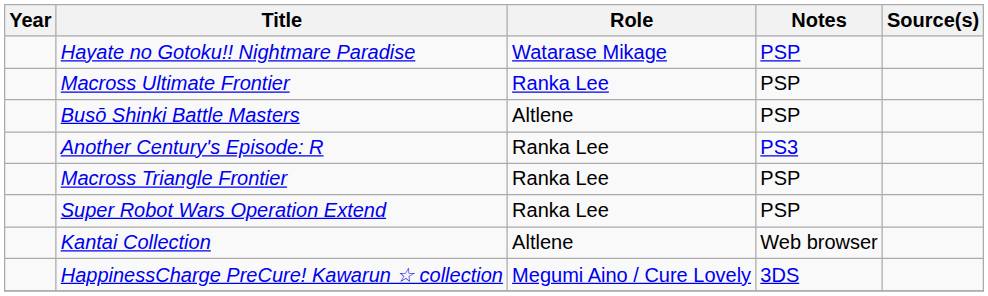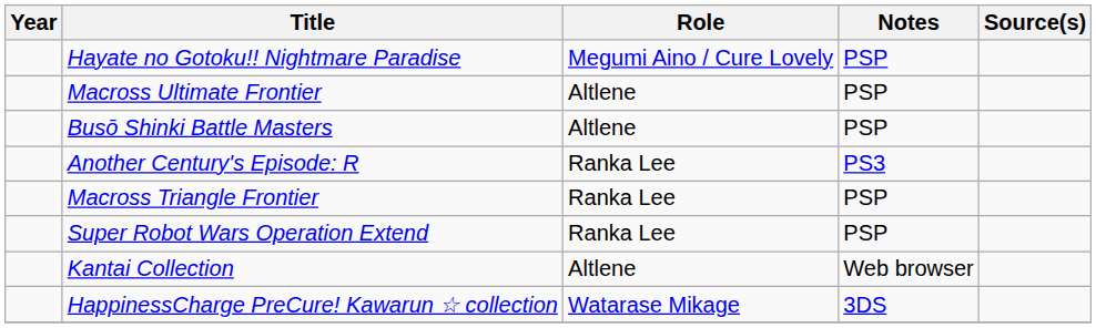 <table class="wikitable sortable plainrowheaders">
 <tr>
 <th scope=col>Year</th>
 <th scope=col>Title</th>
 <th scope=col>Role</th>
 <th scope=col class="unsortable">Notes</th>
 <th scope=col class="unsortable">Source(s)</th>
 </tr>
 <tr>
 <td></td>
 <td><em><a href='#'>Hayate no Gotoku!! Nightmare Paradise</a></em></td>
-<td><a href='#'>Watarase Mikage</a></td>
+<td><a href='#'>Megumi Aino / Cure Lovely</a></td>
 <td><a href='#'>PSP</a></td>
 <td></td>
 </tr>
 <tr>
 <td></td>
 <td><em><a href='#'>Macross Ultimate Frontier</a></em></td>
-<td><a href='#'>Ranka Lee</a></td>
+<td>Altlene</td>
 <td>PSP</td>
 <td></td>
 </tr>
 <tr>
 <td></td>
 <td><em><a href='#'>Busō Shinki Battle Masters</a></em></td>
 <td>Altlene</td>
 <td>PSP</td>
 <td></td>
 </tr>
 <tr>
 <td></td>
 <td><em><a href='#'>Another Century's Episode: R</a></em></td>
 <td>Ranka Lee</td>
 <td><a href='#'>PS3</a></td>
 <td></td>
 </tr>
 <tr>
 <td></td>
 <td><em><a href='#'>Macross Triangle Frontier</a></em></td>
 <td>Ranka Lee</td>
 <td>PSP</td>
 <td></td>
 </tr>
 <tr>
 <td></td>
 <td><em><a href='#'>Super Robot Wars Operation Extend</a></em></td>
 <td>Ranka Lee</td>
 <td>PSP</td>
 <td></td>
 </tr>
 <tr>
 <td></td>
 <td><em><a href='#'>Kantai Collection</a></em></td>
 <td>Altlene</td>
 <td>Web browser</td>
 <td></td>
 </tr>
 <tr>
 <td></td>
 <td><em><a href='#'>HappinessCharge PreCure! Kawarun ☆ collection</a></em></td>
-<td><a href='#'>Megumi Aino / Cure Lovely</a></td>
+<td><a href='#'>Watarase Mikage</a></td>
 <td><a href='#'>3DS</a></td>
 <td></td>
 </tr>
 <tr>
 </tr>
 </table>
